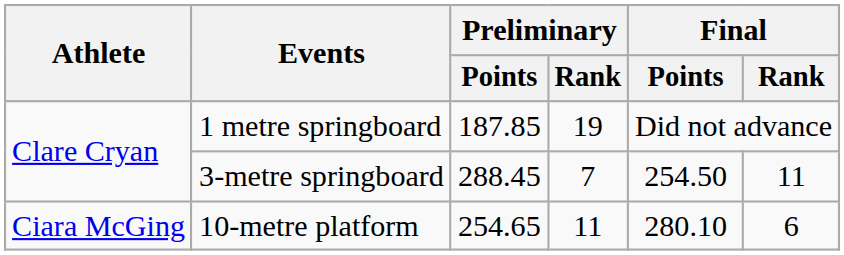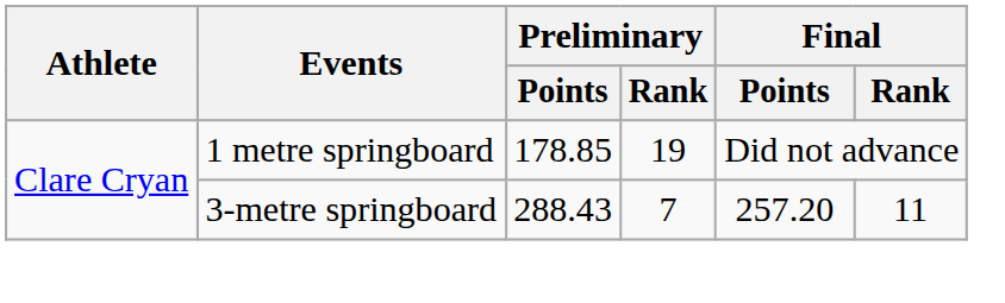 <table class="wikitable" style="text-align:center; font-size:90%">
 <tr>
 <th rowspan="2">Athlete</th>
 <th rowspan="2">Events</th>
 <th colspan="2">Preliminary</th>
 <th colspan="2">Final</th>
 </tr>
 <tr style="font-size:95%">
 <th>Points</th>
 <th>Rank</th>
 <th>Points</th>
 <th>Rank</th>
 </tr>
 <tr>
 <td rowspan="2" align="left"><a href='#'>Clare Cryan</a></td>
 <td align="left">1 metre springboard</td>
-<td>187.85</td>
+<td>178.85</td>
 <td>19</td>
 <td colspan=2>Did not advance</td>
 </tr>
 <tr>
 <td align="left">3-metre springboard</td>
-<td>288.45</td>
+<td>288.43</td>
 <td>7</td>
-<td>254.50</td>
+<td>257.20</td>
 <td>11</td>
 </tr>
-<tr>
-<td><a href='#'>Ciara McGing</a></td>
-<td align="left">10-metre platform</td>
-<td>254.65</td>
-<td>11</td>
-<td>280.10</td>
-<td>6</td>
-</tr>
 </table>
